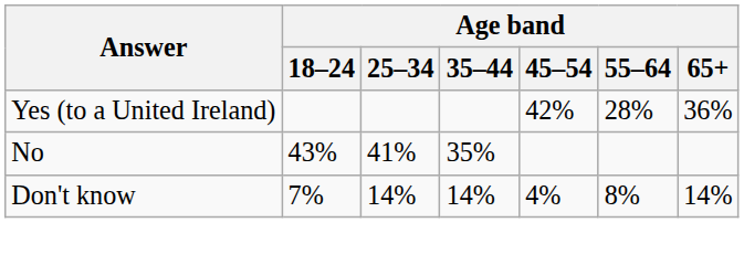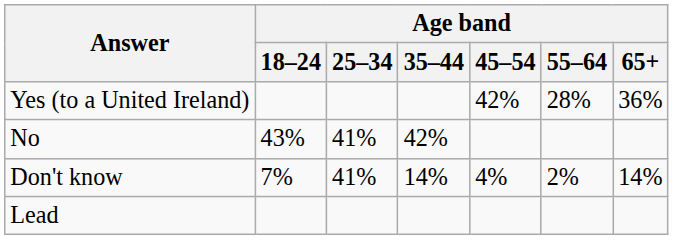 <table class="wikitable">
 <tr>
 <th rowspan="2">Answer</th>
 <th colspan="6">Age band</th>
 </tr>
 <tr>
 <th>18–24</th>
 <th>25–34</th>
 <th>35–44</th>
 <th>45–54</th>
 <th>55–64</th>
 <th>65+</th>
 </tr>
 <tr>
 <td>Yes (to a United Ireland)</td>
 <td></td>
 <td></td>
 <td></td>
 <td>42%</td>
 <td>28%</td>
 <td>36%</td>
 </tr>
 <tr>
 <td>No</td>
 <td>43%</td>
 <td>41%</td>
-<td>35%</td>
+<td>42%</td>
 <td></td>
 <td></td>
 <td></td>
 </tr>
 <tr>
 <td>Don't know</td>
 <td>7%</td>
-<td>14%</td>
+<td>41%</td>
 <td>14%</td>
 <td>4%</td>
-<td>8%</td>
+<td>2%</td>
 <td>14%</td>
 </tr>
+<tr>
+<td>Lead</td>
+<td></td>
+<td></td>
+<td></td>
+<td></td>
+<td></td>
+<td></td>
+</tr>
 </table>
